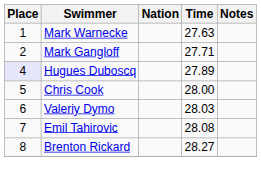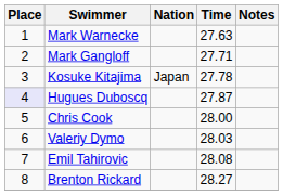 <table class="wikitable sortable" style="text-align:center">
 <tr>
 <th>Place</th>
 <th>Swimmer</th>
 <th>Nation</th>
 <th>Time</th>
 <th>Notes</th>
 </tr>
 <tr>
 <td>1</td>
 <td align=left><a href='#'>Mark Warnecke</a></td>
 <td align=left></td>
 <td>27.63</td>
 <td></td>
 </tr>
 <tr>
 <td>2</td>
 <td align=left><a href='#'>Mark Gangloff</a></td>
 <td align=left></td>
 <td>27.71</td>
 <td></td>
 </tr>
 <tr>
+<td>3</td>
+<td align=left><a href='#'>Kosuke Kitajima</a></td>
+<td align=left> Japan</td>
+<td>27.78</td>
+<td></td>
+</tr>
+<tr>
 <td style="background: lavender;">4</td>
 <td align=left><a href='#'>Hugues Duboscq</a></td>
 <td align=left></td>
-<td>27.89</td>
+<td>27.87</td>
 <td></td>
 </tr>
 <tr>
 <td>5</td>
 <td align=left><a href='#'>Chris Cook</a></td>
 <td align=left></td>
 <td>28.00</td>
 <td></td>
 </tr>
 <tr>
 <td>6</td>
 <td align=left><a href='#'>Valeriy Dymo</a></td>
 <td align=left></td>
 <td>28.03</td>
 <td></td>
 </tr>
 <tr>
 <td>7</td>
 <td align=left><a href='#'>Emil Tahirovic</a></td>
 <td align=left></td>
 <td>28.08</td>
 <td></td>
 </tr>
 <tr>
 <td>8</td>
 <td align=left><a href='#'>Brenton Rickard</a></td>
 <td align=left></td>
 <td>28.27</td>
 <td></td>
 </tr>
 <tr>
 </tr>
 </table>
